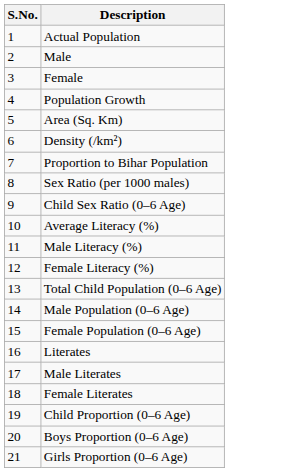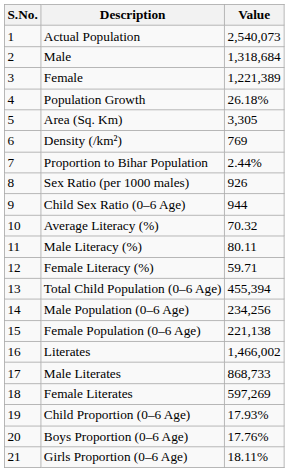 <table class="wikitable">
 <tr>
 <th>S.No.</th>
 <th>Description</th>
+<th>Value</th>
 </tr>
 <tr>
 <td>1</td>
 <td>Actual Population</td>
+<td>2,540,073</td>
 </tr>
 <tr>
 <td>2</td>
 <td>Male</td>
+<td>1,318,684</td>
 </tr>
 <tr>
 <td>3</td>
 <td>Female</td>
+<td>1,221,389</td>
 </tr>
 <tr>
 <td>4</td>
 <td>Population Growth</td>
+<td>26.18%</td>
 </tr>
 <tr>
 <td>5</td>
 <td>Area (Sq. Km)</td>
+<td>3,305</td>
 </tr>
 <tr>
 <td>6</td>
 <td>Density (/km²)</td>
+<td>769</td>
 </tr>
 <tr>
 <td>7</td>
 <td>Proportion to Bihar Population</td>
+<td>2.44%</td>
 </tr>
 <tr>
 <td>8</td>
 <td>Sex Ratio (per 1000 males)</td>
+<td>926</td>
 </tr>
 <tr>
 <td>9</td>
 <td>Child Sex Ratio (0–6 Age)</td>
+<td>944</td>
 </tr>
 <tr>
 <td>10</td>
 <td>Average Literacy (%)</td>
+<td>70.32</td>
 </tr>
 <tr>
 <td>11</td>
 <td>Male Literacy (%)</td>
+<td>80.11</td>
 </tr>
 <tr>
 <td>12</td>
 <td>Female Literacy (%)</td>
+<td>59.71</td>
 </tr>
 <tr>
 <td>13</td>
 <td>Total Child Population (0–6 Age)</td>
+<td>455,394</td>
 </tr>
 <tr>
 <td>14</td>
 <td>Male Population (0–6 Age)</td>
+<td>234,256</td>
 </tr>
 <tr>
 <td>15</td>
 <td>Female Population (0–6 Age)</td>
+<td>221,138</td>
 </tr>
 <tr>
 <td>16</td>
 <td>Literates</td>
+<td>1,466,002</td>
 </tr>
 <tr>
 <td>17</td>
 <td>Male Literates</td>
+<td>868,733</td>
 </tr>
 <tr>
 <td>18</td>
 <td>Female Literates</td>
+<td>597,269</td>
 </tr>
 <tr>
 <td>19</td>
 <td>Child Proportion (0–6 Age)</td>
+<td>17.93%</td>
 </tr>
 <tr>
 <td>20</td>
 <td>Boys Proportion (0–6 Age)</td>
+<td>17.76%</td>
 </tr>
 <tr>
 <td>21</td>
 <td>Girls Proportion (0–6 Age)</td>
+<td>18.11%</td>
 </tr>
 </table>
